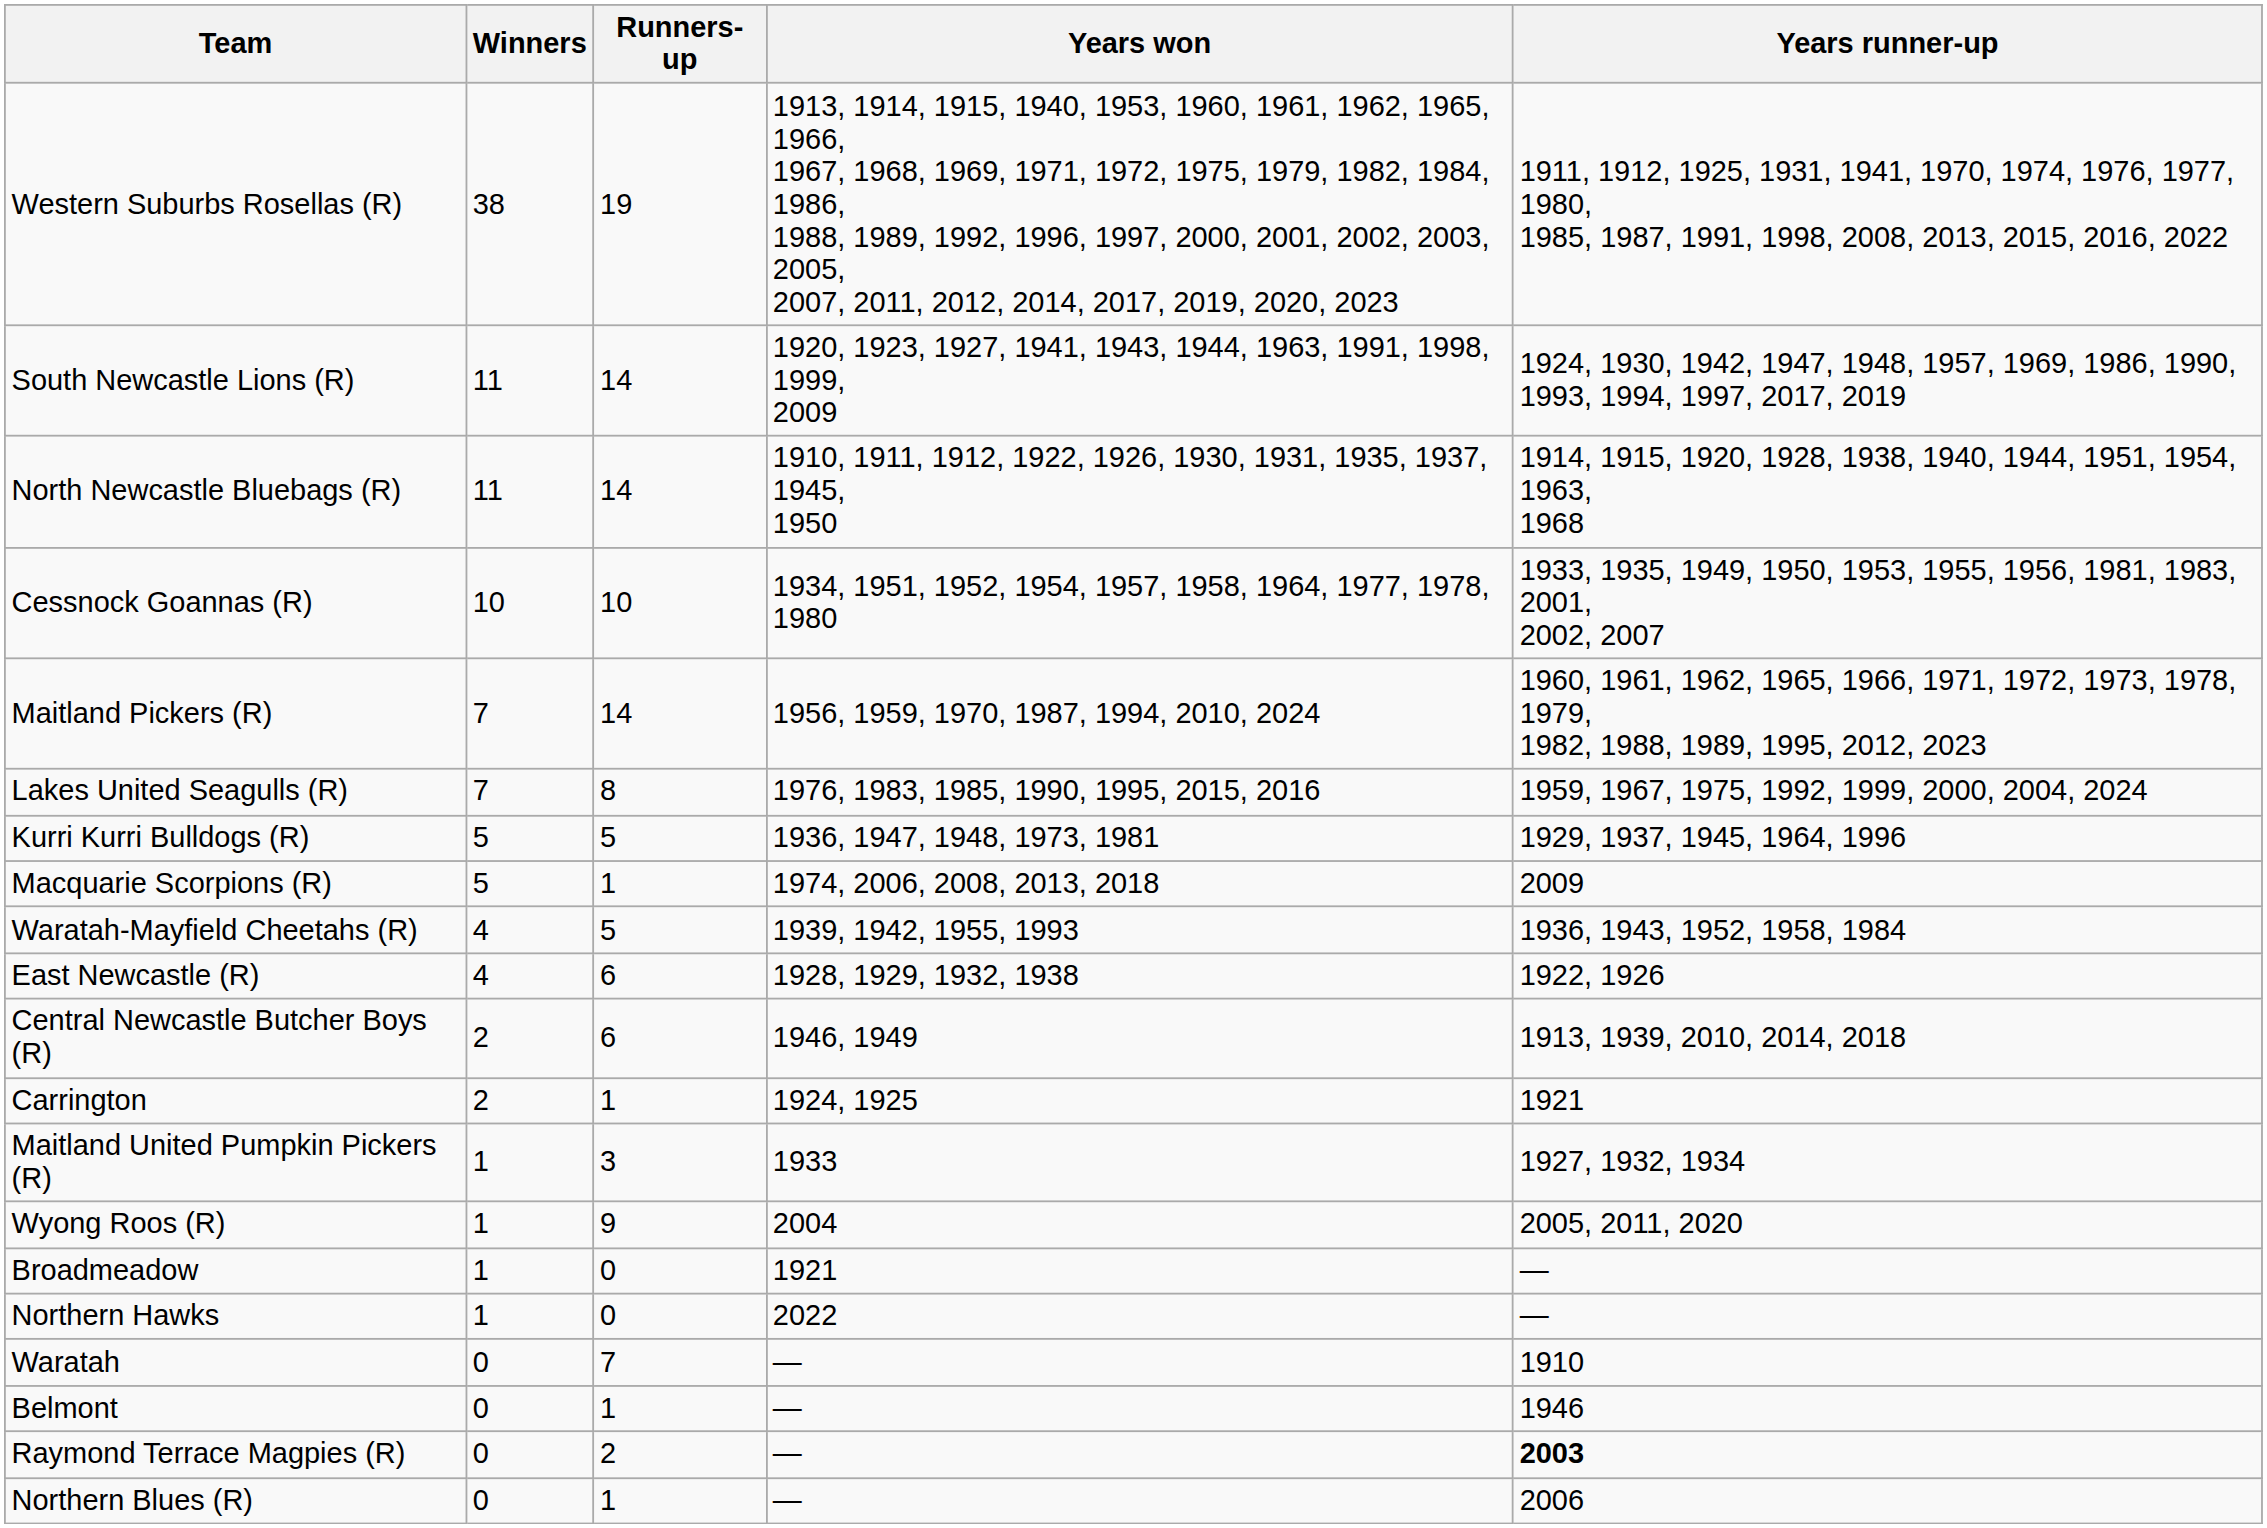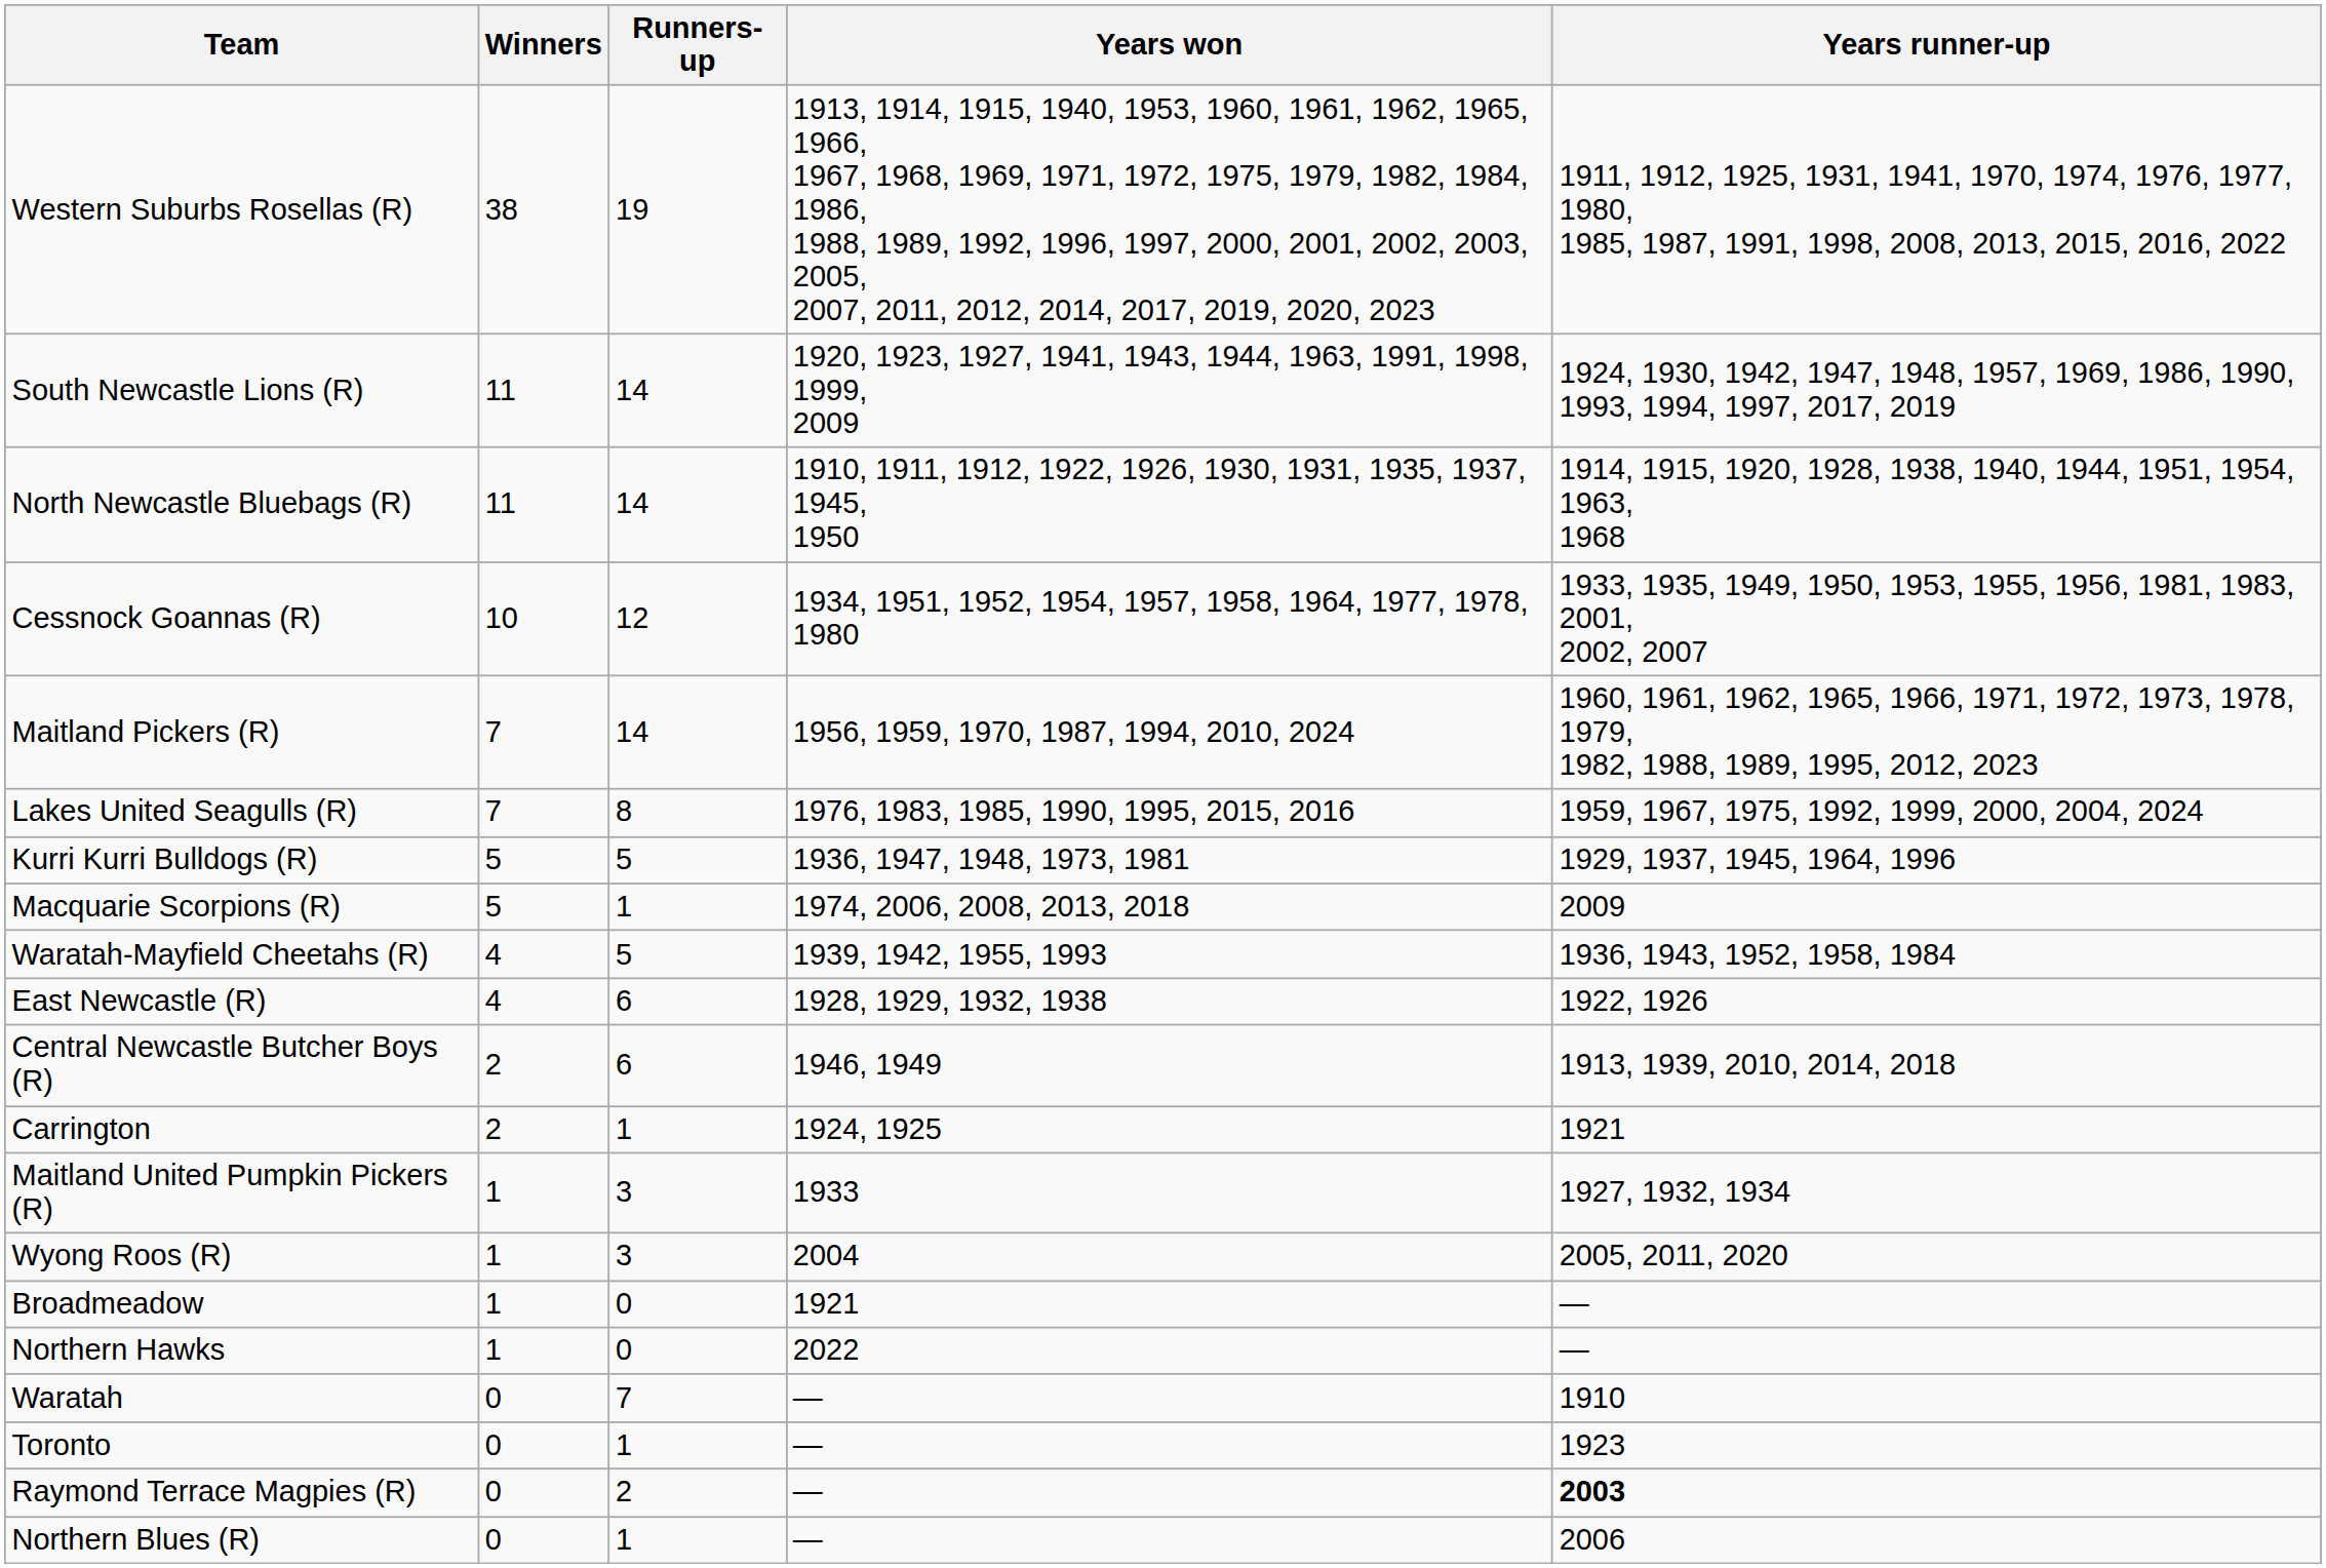 <table class="wikitable sortable">
 <tr>
 <th>Team</th>
 <th>Winners</th>
 <th>Runners-up</th>
 <th>Years won</th>
 <th>Years runner-up</th>
 </tr>
 <tr>
 <td> Western Suburbs Rosellas (R)</td>
 <td>38</td>
 <td>19</td>
 <td>1913, 1914, 1915, 1940, 1953, 1960, 1961, 1962, 1965, 1966,<br>1967, 1968, 1969, 1971, 1972, 1975, 1979, 1982, 1984, 1986,<br>1988, 1989, 1992, 1996, 1997, 2000, 2001, 2002, 2003, 2005,<br>2007, 2011, 2012, 2014, 2017, 2019, 2020, 2023</td>
 <td>1911, 1912, 1925, 1931, 1941, 1970, 1974, 1976, 1977, 1980,<br>1985, 1987, 1991, 1998, 2008, 2013, 2015, 2016, 2022</td>
 </tr>
 <tr>
 <td> South Newcastle Lions (R)</td>
 <td>11</td>
 <td>14</td>
 <td>1920, 1923, 1927, 1941, 1943, 1944, 1963, 1991, 1998, 1999,<br>2009</td>
 <td>1924, 1930, 1942, 1947, 1948, 1957, 1969, 1986, 1990,<br>1993, 1994, 1997, 2017, 2019</td>
 </tr>
 <tr>
 <td> North Newcastle Bluebags (R)</td>
 <td>11</td>
 <td>14</td>
 <td>1910, 1911, 1912, 1922, 1926, 1930, 1931, 1935, 1937, 1945,<br>1950</td>
 <td>1914, 1915, 1920, 1928, 1938, 1940, 1944, 1951, 1954, 1963,<br>1968</td>
 </tr>
 <tr>
 <td> Cessnock Goannas (R)</td>
 <td>10</td>
-<td>10</td>
+<td>12</td>
 <td>1934, 1951, 1952, 1954, 1957, 1958, 1964, 1977, 1978, 1980</td>
 <td>1933, 1935, 1949, 1950, 1953, 1955, 1956, 1981, 1983, 2001,<br>2002, 2007</td>
 </tr>
 <tr>
 <td> Maitland Pickers (R)</td>
 <td>7</td>
 <td>14</td>
 <td>1956, 1959, 1970, 1987, 1994, 2010, 2024</td>
 <td>1960, 1961, 1962, 1965, 1966, 1971, 1972, 1973, 1978, 1979,<br>1982, 1988, 1989, 1995, 2012, 2023</td>
 </tr>
 <tr>
 <td> Lakes United Seagulls (R)</td>
 <td>7</td>
 <td>8</td>
 <td>1976, 1983, 1985, 1990, 1995, 2015, 2016</td>
 <td>1959, 1967, 1975, 1992, 1999, 2000, 2004, 2024</td>
 </tr>
 <tr>
 <td> Kurri Kurri Bulldogs (R)</td>
 <td>5</td>
 <td>5</td>
 <td>1936, 1947, 1948, 1973, 1981</td>
 <td>1929, 1937, 1945, 1964, 1996</td>
 </tr>
 <tr>
 <td> Macquarie Scorpions (R)</td>
 <td>5</td>
 <td>1</td>
 <td>1974, 2006, 2008, 2013, 2018</td>
 <td>2009</td>
 </tr>
 <tr>
 <td> Waratah-Mayfield Cheetahs (R)</td>
 <td>4</td>
 <td>5</td>
 <td>1939, 1942, 1955, 1993</td>
 <td>1936, 1943, 1952, 1958, 1984</td>
 </tr>
 <tr>
 <td> East Newcastle (R)</td>
 <td>4</td>
 <td>6</td>
 <td>1928, 1929, 1932, 1938</td>
 <td>1922, 1926</td>
 </tr>
 <tr>
 <td> Central Newcastle Butcher Boys (R)</td>
 <td>2</td>
 <td>6</td>
 <td>1946, 1949</td>
 <td>1913, 1939, 2010, 2014, 2018</td>
 </tr>
 <tr>
 <td>Carrington</td>
 <td>2</td>
 <td>1</td>
 <td>1924, 1925</td>
 <td>1921</td>
 </tr>
 <tr>
 <td> Maitland United Pumpkin Pickers (R)</td>
 <td>1</td>
 <td>3</td>
 <td>1933</td>
 <td>1927, 1932, 1934</td>
 </tr>
 <tr>
 <td> Wyong Roos (R)</td>
 <td>1</td>
-<td>9</td>
+<td>3</td>
 <td>2004</td>
 <td>2005, 2011, 2020</td>
 </tr>
 <tr>
 <td>Broadmeadow</td>
 <td>1</td>
 <td>0</td>
 <td>1921</td>
 <td>—</td>
 </tr>
 <tr>
 <td> Northern Hawks</td>
 <td>1</td>
 <td>0</td>
 <td>2022</td>
 <td>—</td>
 </tr>
 <tr>
 <td> Waratah</td>
 <td>0</td>
 <td>7</td>
 <td>—</td>
 <td>1910</td>
 </tr>
 <tr>
-<td>Belmont</td>
+<td>Toronto</td>
 <td>0</td>
 <td>1</td>
 <td>—</td>
-<td>1946</td>
+<td>1923</td>
 </tr>
 <tr>
 <td> Raymond Terrace Magpies (R)</td>
 <td>0</td>
 <td>2</td>
 <td>—</td>
 <td><strong>2003</strong></td>
 </tr>
 <tr>
 <td> Northern Blues (R)</td>
 <td>0</td>
 <td>1</td>
 <td>—</td>
 <td>2006</td>
 </tr>
 </table>
